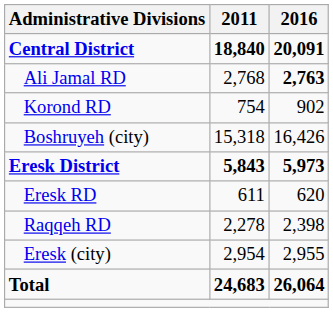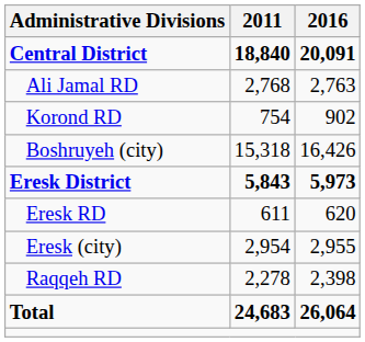 <table class="wikitable">
 <tr>
 <th>Administrative Divisions</th>
 <th>2011</th>
 <th>2016</th>
 </tr>
 <tr>
 <td><strong><a href='#'>Central District</a></strong></td>
 <td style="text-align: right;"><strong>18,840</strong></td>
 <td style="text-align: right;"><strong>20,091</strong></td>
 </tr>
 <tr>
 <td style="padding-left: 1em;"><a href='#'>Ali Jamal RD</a></td>
 <td style="text-align: right;">2,768</td>
-<td style="text-align: right;"><strong>2,763</strong></td>
+<td style="text-align: right;">2,763</td>
 </tr>
 <tr>
 <td style="padding-left: 1em;"><a href='#'>Korond RD</a></td>
 <td style="text-align: right;">754</td>
 <td style="text-align: right;">902</td>
 </tr>
 <tr>
 <td style="padding-left: 1em;"><a href='#'>Boshruyeh</a> (city)</td>
 <td style="text-align: right;">15,318</td>
 <td style="text-align: right;">16,426</td>
 </tr>
 <tr>
 <td><strong><a href='#'>Eresk District</a></strong></td>
 <td style="text-align: right;"><strong>5,843</strong></td>
 <td style="text-align: right;"><strong>5,973</strong></td>
 </tr>
 <tr>
 <td style="padding-left: 1em;"><a href='#'>Eresk RD</a></td>
 <td style="text-align: right;">611</td>
 <td style="text-align: right;">620</td>
 </tr>
 <tr>
+<td style="padding-left: 1em;"><a href='#'>Eresk</a> (city)</td>
+<td style="text-align: right;">2,954</td>
+<td style="text-align: right;">2,955</td>
+</tr>
+<tr>
 <td style="padding-left: 1em;"><a href='#'>Raqqeh RD</a></td>
 <td style="text-align: right;">2,278</td>
 <td style="text-align: right;">2,398</td>
-</tr>
-<tr>
-<td style="padding-left: 1em;"><a href='#'>Eresk</a> (city)</td>
-<td style="text-align: right;">2,954</td>
-<td style="text-align: right;">2,955</td>
 </tr>
 <tr>
 <td><strong>Total</strong></td>
 <td style="text-align: right;"><strong>24,683</strong></td>
 <td style="text-align: right;"><strong>26,064</strong></td>
 </tr>
 <tr>
 <td colspan=3></td>
 </tr>
 </table>
